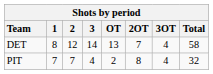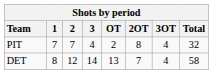 <table class="wikitable" style="width:20em">
 <tr>
 <th colspan="8">Shots by period</th>
 </tr>
 <tr>
 <th style="width:8em; text-align:left;">Team</th>
 <th style="width:3em;">1</th>
 <th style="width:3em;">2</th>
 <th style="width:3em;">3</th>
 <th style="width:3em;">OT</th>
 <th style="width:3em;">2OT</th>
 <th style="width:3em;">3OT</th>
 <th style="width:3em;">Total</th>
 </tr>
 <tr style="text-align:center;">
+<td align="left">PIT</td>
+<td>7</td>
+<td>7</td>
+<td>4</td>
+<td>2</td>
+<td>8</td>
+<td>4</td>
+<td>32</td>
+</tr>
+<tr style="text-align:center;">
 <td align="left">DET</td>
 <td>8</td>
 <td>12</td>
 <td>14</td>
 <td>13</td>
 <td>7</td>
 <td>4</td>
 <td>58</td>
 </tr>
-<tr style="text-align:center;">
-<td align="left">PIT</td>
-<td>7</td>
-<td>7</td>
-<td>4</td>
-<td>2</td>
-<td>8</td>
-<td>4</td>
-<td>32</td>
-</tr>
 </table>
